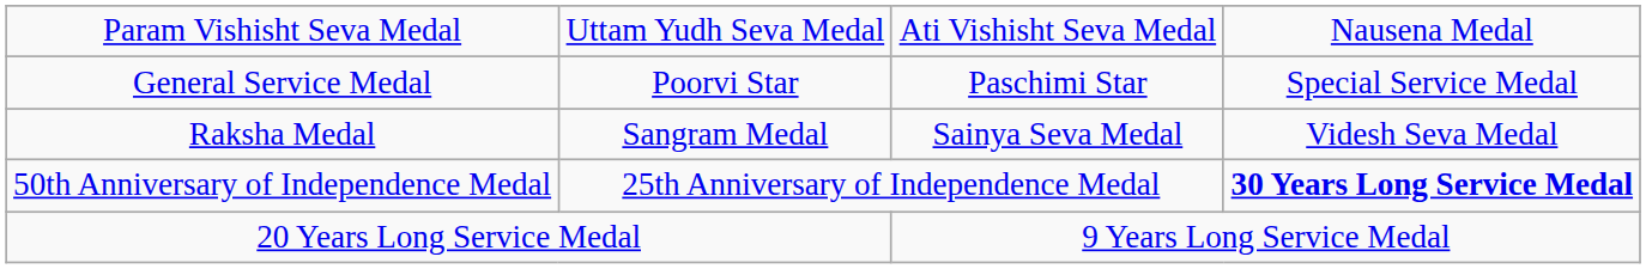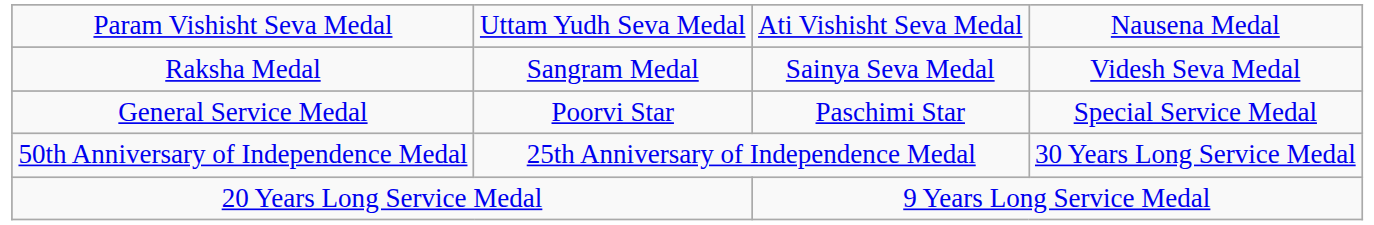 <table class="wikitable" style="margin:1em auto; text-align:center;">
 <tr>
 <td><a href='#'>Param Vishisht Seva Medal</a></td>
 <td><a href='#'>Uttam Yudh Seva Medal</a></td>
 <td><a href='#'>Ati Vishisht Seva Medal</a></td>
 <td><a href='#'>Nausena Medal</a></td>
 </tr>
 <tr>
+<td><a href='#'>Raksha Medal</a></td>
+<td><a href='#'>Sangram Medal</a></td>
+<td><a href='#'>Sainya Seva Medal</a></td>
+<td><a href='#'>Videsh Seva Medal</a></td>
+</tr>
+<tr>
 <td><a href='#'>General Service Medal</a></td>
 <td><a href='#'>Poorvi Star</a></td>
 <td><a href='#'>Paschimi Star</a></td>
 <td><a href='#'>Special Service Medal</a></td>
 </tr>
 <tr>
-<td><a href='#'>Raksha Medal</a></td>
-<td><a href='#'>Sangram Medal</a></td>
-<td><a href='#'>Sainya Seva Medal</a></td>
-<td><a href='#'>Videsh Seva Medal</a></td>
-</tr>
-<tr>
 <td colspan="1"><a href='#'>50th Anniversary of Independence Medal</a></td>
 <td colspan="2"><a href='#'>25th Anniversary of Independence Medal</a></td>
-<td colspan="1"><strong><a href='#'>30 Years Long Service Medal</a></strong></td>
+<td colspan="1"><a href='#'>30 Years Long Service Medal</a></td>
 </tr>
 <tr>
 <td colspan="2"><a href='#'>20 Years Long Service Medal</a></td>
 <td colspan="2"><a href='#'>9 Years Long Service Medal</a></td>
 </tr>
 </table>
